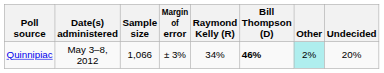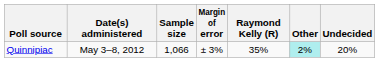 <table class="wikitable">
 <tr valign= bottom>
 <th style="width:100px;">Poll source</th>
 <th style="width:150px;">Date(s)<br>administered</th>
 <th class=small>Sample<br>size</th>
 <th><small>Margin of</small><br>error</th>
 <th style="width:100px;">Raymond<br>Kelly (R)</th>
-<th style="width:100px;">Bill<br>Thompson (D)</th>
 <th>Other</th>
 <th>Undecided</th>
 </tr>
 <tr>
 <td><a href='#'>Quinnipiac</a></td>
 <td align=center>May 3–8, 2012</td>
 <td align=center>1,066</td>
 <td align=center>± 3%</td>
-<td align=center>34%</td>
-<td><strong>46%</strong></td>
+<td align=center>35%</td>
 <td align=center style="background: paleturquoise;">2%</td>
 <td align=center>20%</td>
 </tr>
 </table>
